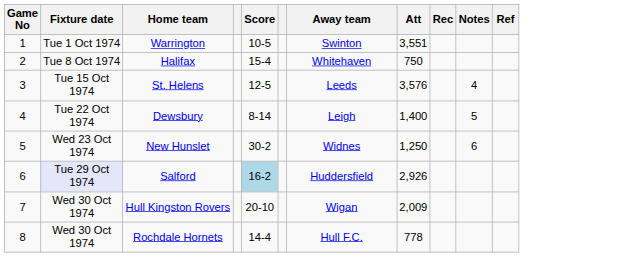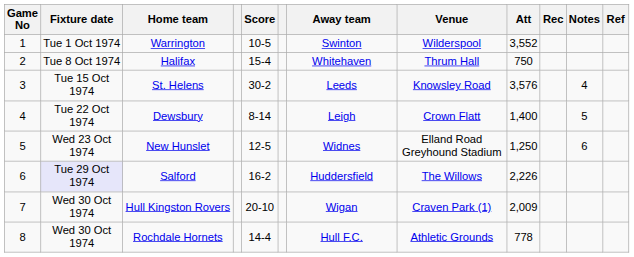 <table class="wikitable" style="text-align:center;">
 <tr>
 <th width=20 abbr="No">Game No</th>
 <th width=110 abbr="Date">Fixture date</th>
 <th width=150 abbr="Home team">Home team</th>
 <th width=5 abbr="space"></th>
 <th width=20 abbr="Score">Score</th>
 <th width=5 abbr="space"></th>
 <th width=150 abbr="Away team">Away team</th>
+<th width=150 abbr="Venue">Venue</th>
 <th width=30 abbr="Att">Att</th>
 <th width=30 abbr="Rec">Rec</th>
 <th width=20 abbr="Notes">Notes</th>
 <th width=30 abbr="Ref">Ref</th>
 </tr>
 <tr>
 <td>1</td>
 <td>Tue 1 Oct 1974</td>
 <td><a href='#'>Warrington</a></td>
 <td></td>
 <td>10-5</td>
 <td></td>
 <td><a href='#'>Swinton</a></td>
-<td>3,551</td>
+<td><a href='#'>Wilderspool</a></td>
+<td>3,552</td>
 <td></td>
 <td></td>
 <td></td>
 </tr>
 <tr>
 <td>2</td>
 <td>Tue 8 Oct 1974</td>
 <td><a href='#'>Halifax</a></td>
 <td></td>
 <td>15-4</td>
 <td></td>
 <td><a href='#'>Whitehaven</a></td>
+<td><a href='#'>Thrum Hall</a></td>
 <td>750</td>
 <td></td>
 <td></td>
 <td></td>
 </tr>
 <tr>
 <td>3</td>
 <td>Tue 15 Oct 1974</td>
 <td><a href='#'>St. Helens</a></td>
 <td></td>
-<td>12-5</td>
+<td>30-2</td>
 <td></td>
 <td><a href='#'>Leeds</a></td>
+<td><a href='#'>Knowsley Road</a></td>
 <td>3,576</td>
 <td></td>
 <td>4</td>
 <td></td>
 </tr>
 <tr>
 <td>4</td>
 <td>Tue 22 Oct 1974</td>
 <td><a href='#'>Dewsbury</a></td>
 <td></td>
 <td>8-14</td>
 <td></td>
 <td><a href='#'>Leigh</a></td>
+<td><a href='#'>Crown Flatt</a></td>
 <td>1,400</td>
 <td></td>
 <td>5</td>
 <td></td>
 </tr>
 <tr>
 <td>5</td>
 <td>Wed 23 Oct 1974</td>
 <td><a href='#'>New Hunslet</a></td>
 <td></td>
-<td>30-2</td>
+<td>12-5</td>
 <td></td>
 <td><a href='#'>Widnes</a></td>
+<td>Elland Road Greyhound Stadium</td>
 <td>1,250</td>
 <td></td>
 <td>6</td>
 <td></td>
 </tr>
 <tr>
 <td>6</td>
 <td style="background: lavender;">Tue 29 Oct 1974</td>
 <td><a href='#'>Salford</a></td>
 <td></td>
-<td style="background: lightblue;">16-2</td>
+<td>16-2</td>
 <td></td>
 <td><a href='#'>Huddersfield</a></td>
-<td>2,926</td>
+<td><a href='#'>The Willows</a></td>
+<td>2,226</td>
 <td></td>
 <td></td>
 <td></td>
 </tr>
 <tr>
 <td>7</td>
 <td>Wed 30 Oct 1974</td>
 <td><a href='#'>Hull Kingston Rovers</a></td>
 <td></td>
 <td>20-10</td>
 <td></td>
 <td><a href='#'>Wigan</a></td>
+<td><a href='#'>Craven Park (1)</a></td>
 <td>2,009</td>
 <td></td>
 <td></td>
 <td></td>
 </tr>
 <tr>
 <td>8</td>
 <td>Wed 30 Oct 1974</td>
 <td><a href='#'>Rochdale Hornets</a></td>
 <td></td>
 <td>14-4</td>
 <td></td>
 <td><a href='#'>Hull F.C.</a></td>
+<td><a href='#'>Athletic Grounds</a></td>
 <td>778</td>
 <td></td>
 <td></td>
 <td></td>
 </tr>
 </table>
